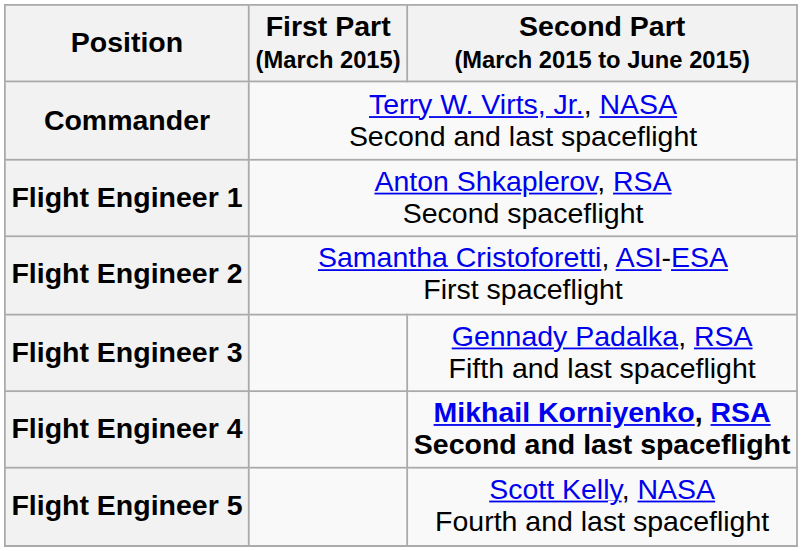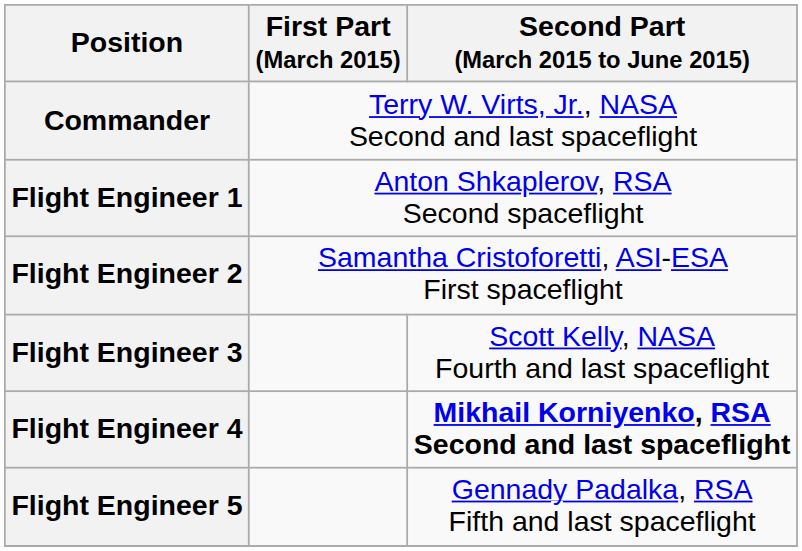 <table class="wikitable">
 <tr>
 <th>Position</th>
 <th>First Part<br><small>(March 2015)</small></th>
 <th>Second Part<br><small>(March 2015 to June 2015)</small></th>
 </tr>
 <tr>
 <th>Commander</th>
 <td colspan=2 align=center> <a href='#'>Terry W. Virts, Jr.</a>, <a href='#'>NASA</a><br>Second and last spaceflight</td>
 </tr>
 <tr>
 <th>Flight Engineer 1</th>
 <td colspan=2 align=center> <a href='#'>Anton Shkaplerov</a>, <a href='#'>RSA</a><br>Second spaceflight</td>
 </tr>
 <tr>
 <th>Flight Engineer 2</th>
 <td colspan=2 align=center> <a href='#'>Samantha Cristoforetti</a>, <a href='#'>ASI</a>-<a href='#'>ESA</a><br>First spaceflight</td>
 </tr>
 <tr>
 <th>Flight Engineer 3</th>
 <td></td>
-<td align=center> <a href='#'>Gennady Padalka</a>, <a href='#'>RSA</a><br> Fifth and last spaceflight</td>
+<td align=center> <a href='#'>Scott Kelly</a>, <a href='#'>NASA</a><br>Fourth and last spaceflight</td>
 </tr>
 <tr>
 <th>Flight Engineer 4</th>
 <td></td>
 <td align=center><strong> <a href='#'>Mikhail Korniyenko</a>, <a href='#'>RSA</a><br>Second and last spaceflight</strong></td>
 </tr>
 <tr>
 <th>Flight Engineer 5</th>
 <td></td>
-<td align=center> <a href='#'>Scott Kelly</a>, <a href='#'>NASA</a><br>Fourth and last spaceflight</td>
+<td align=center> <a href='#'>Gennady Padalka</a>, <a href='#'>RSA</a><br> Fifth and last spaceflight</td>
 </tr>
 <tr>
 </tr>
 </table>
